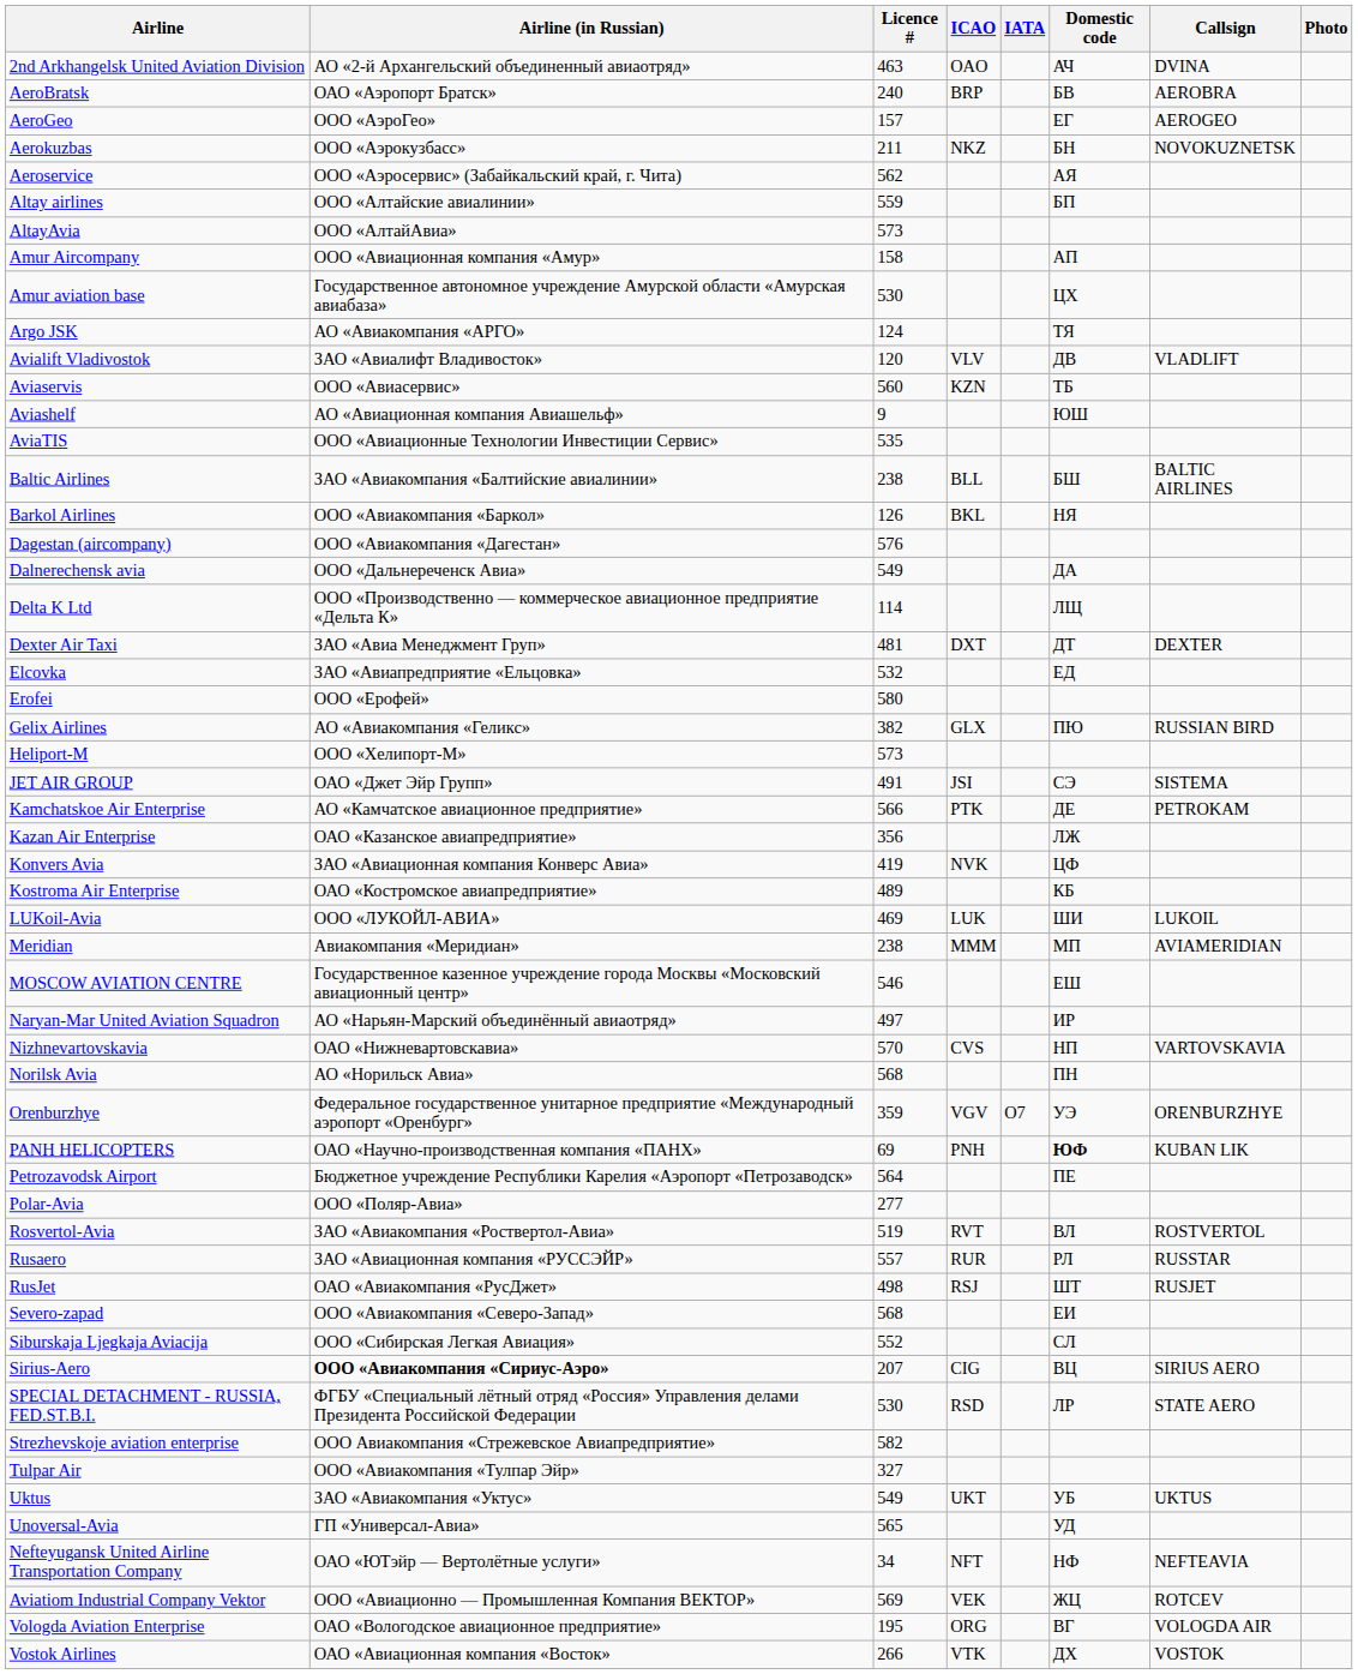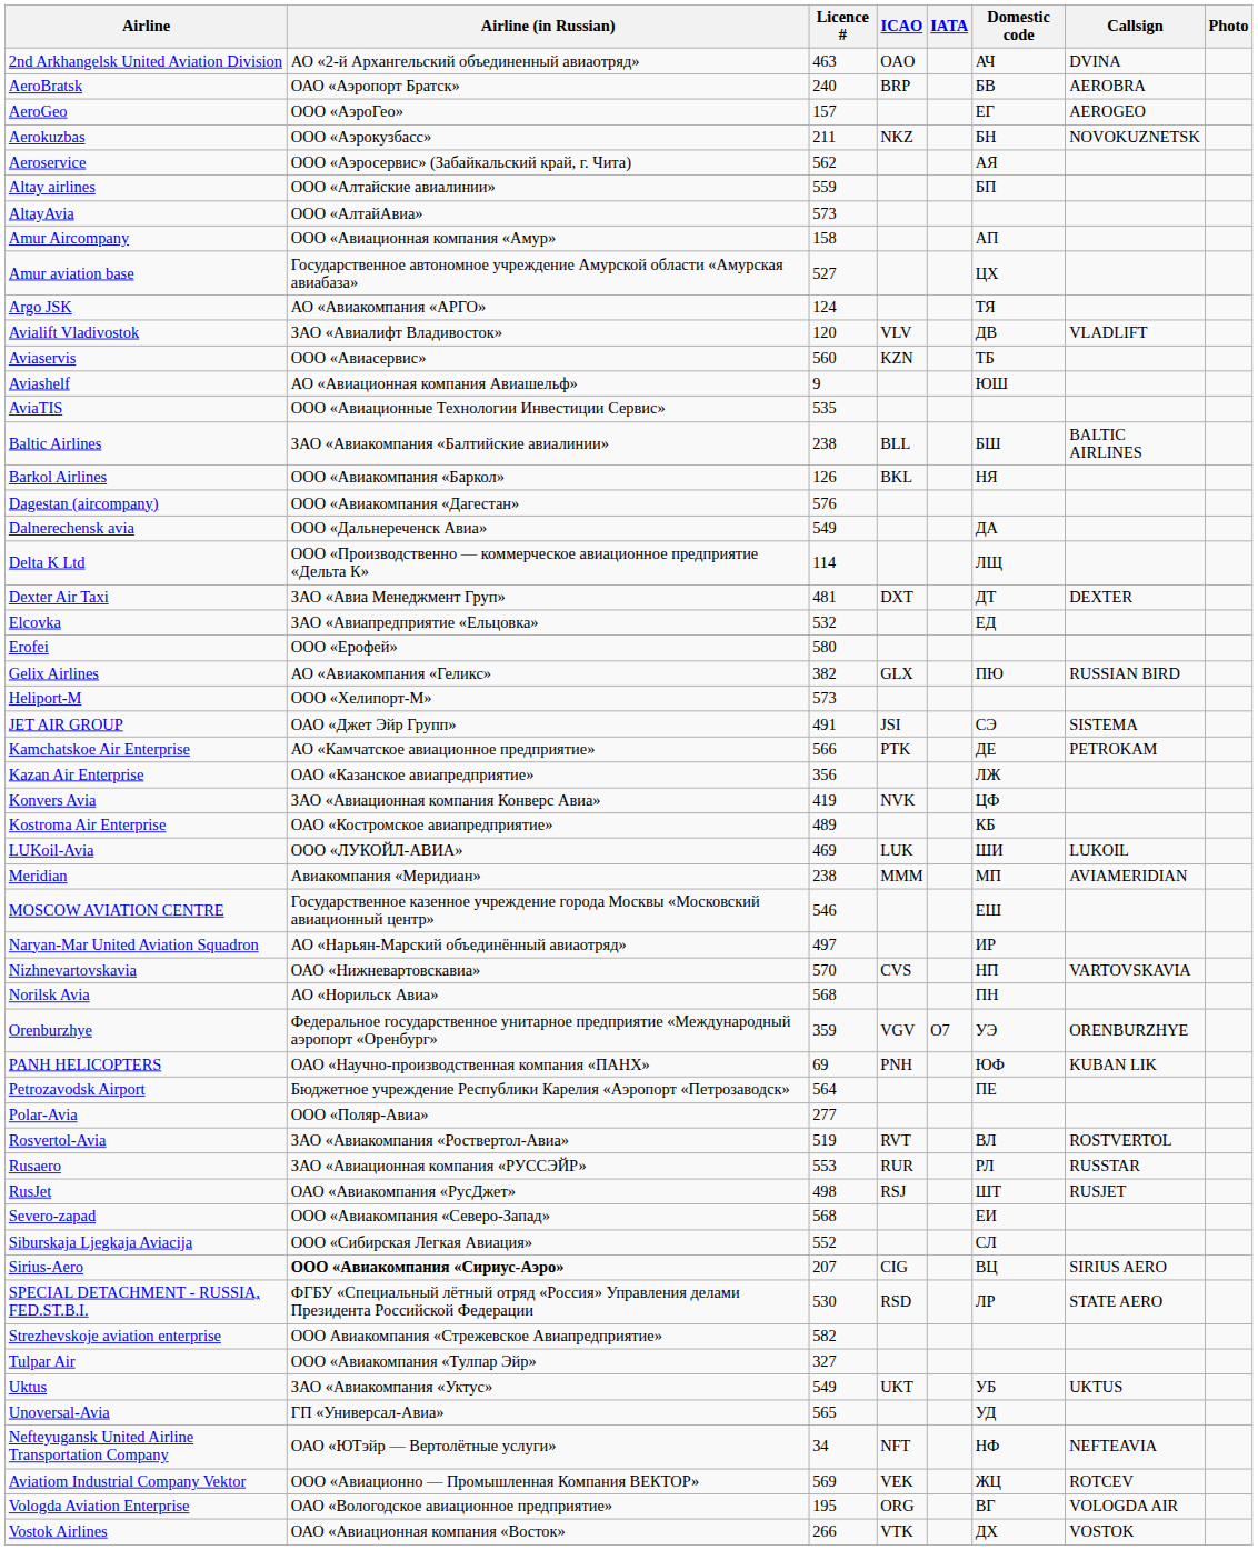 <table class="wikitable sortable">
 <tr valign="middle">
 <th>Airline</th>
 <th>Airline (in Russian)</th>
 <th>Licence #</th>
 <th><a href='#'>ICAO</a></th>
 <th><a href='#'>IATA</a></th>
 <th>Domestic code</th>
 <th>Callsign</th>
 <th>Photo</th>
 </tr>
 <tr>
 <td><a href='#'>2nd Arkhangelsk United Aviation Division</a></td>
 <td>АО «2-й Архангельский объединенный авиаотряд»</td>
 <td>463</td>
 <td>OAO</td>
 <td></td>
 <td>АЧ</td>
 <td>DVINA</td>
 <td></td>
 </tr>
 <tr>
 <td><a href='#'>AeroBratsk</a></td>
 <td>ОАО «Аэропорт Братск»</td>
 <td>240</td>
 <td>BRP</td>
 <td></td>
 <td>БВ</td>
 <td>AEROBRA</td>
 <td></td>
 </tr>
 <tr>
 <td><a href='#'>AeroGeo</a></td>
 <td>ООО «АэроГео»</td>
 <td>157</td>
 <td></td>
 <td></td>
 <td>ЕГ</td>
 <td>AEROGEO</td>
 <td></td>
 </tr>
 <tr>
 <td><a href='#'>Aerokuzbas</a></td>
 <td>ООО «Аэрокузбасс»</td>
 <td>211</td>
 <td>NKZ</td>
 <td></td>
 <td>БН</td>
 <td>NOVOKUZNETSK</td>
 <td></td>
 </tr>
 <tr>
 <td><a href='#'>Aeroservice</a></td>
 <td>ООО «Аэросервис» (Забайкальский край, г. Чита)</td>
 <td>562</td>
 <td></td>
 <td></td>
 <td>АЯ</td>
 <td></td>
 <td></td>
 </tr>
 <tr>
 <td><a href='#'>Altay airlines</a></td>
 <td>ООО «Алтайские авиалинии»</td>
 <td>559</td>
 <td></td>
 <td></td>
 <td>БП</td>
 <td></td>
 <td></td>
 </tr>
 <tr>
 <td><a href='#'>AltayAvia</a></td>
 <td>ООО «АлтайАвиа»</td>
 <td>573</td>
 <td></td>
 <td></td>
 <td></td>
 <td></td>
 <td></td>
 </tr>
 <tr>
 <td><a href='#'>Amur Aircompany</a></td>
 <td>ООО «Авиационная компания «Амур»</td>
 <td>158</td>
 <td></td>
 <td></td>
 <td>АП</td>
 <td></td>
 <td></td>
 </tr>
 <tr>
 <td><a href='#'>Amur aviation base</a></td>
 <td>Государственное автономное учреждение Амурской области «Амурская авиабаза»</td>
-<td>530</td>
+<td>527</td>
 <td></td>
 <td></td>
 <td>ЦХ</td>
 <td></td>
 <td></td>
 </tr>
 <tr>
 <td><a href='#'>Argo JSK</a></td>
 <td>АО «Авиакомпания «АРГО»</td>
 <td>124</td>
 <td></td>
 <td></td>
 <td>ТЯ</td>
 <td></td>
 <td></td>
 </tr>
 <tr>
 <td><a href='#'>Avialift Vladivostok</a></td>
 <td>ЗАО «Авиалифт Владивосток»</td>
 <td>120</td>
 <td>VLV</td>
 <td></td>
 <td>ДВ</td>
 <td>VLADLIFT</td>
 <td></td>
 </tr>
 <tr>
 <td><a href='#'>Aviaservis</a></td>
 <td>ООО «Авиасервис»</td>
 <td>560</td>
 <td>KZN</td>
 <td></td>
 <td>ТБ</td>
 <td></td>
 <td></td>
 </tr>
 <tr>
 <td><a href='#'>Aviashelf</a></td>
 <td>АО «Авиационная компания Авиашельф»</td>
 <td>9</td>
 <td></td>
 <td></td>
 <td>ЮШ</td>
 <td></td>
 <td></td>
 </tr>
 <tr>
 <td><a href='#'>AviaTIS</a></td>
 <td>ООО «Авиационные Технологии Инвестиции Сервис»</td>
 <td>535</td>
 <td></td>
 <td></td>
 <td></td>
 <td></td>
 <td></td>
 </tr>
 <tr>
 <td><a href='#'>Baltic Airlines</a></td>
 <td>ЗАО «Авиакомпания «Балтийские авиалинии»</td>
 <td>238</td>
 <td>BLL</td>
 <td></td>
 <td>БШ</td>
 <td>BALTIC AIRLINES</td>
 <td></td>
 </tr>
 <tr>
 <td><a href='#'>Barkol Airlines</a></td>
 <td>ООО «Авиакомпания «Баркол»</td>
 <td>126</td>
 <td>BKL</td>
 <td></td>
 <td>НЯ</td>
 <td></td>
 <td></td>
 </tr>
 <tr>
 <td><a href='#'>Dagestan (aircompany)</a></td>
 <td>ООО «Авиакомпания «Дагестан»</td>
 <td>576</td>
 <td></td>
 <td></td>
 <td></td>
 <td></td>
 <td></td>
 </tr>
 <tr>
 <td><a href='#'>Dalnerechensk avia</a></td>
 <td>ООО «Дальнереченск Авиа»</td>
 <td>549</td>
 <td></td>
 <td></td>
 <td>ДА</td>
 <td></td>
 <td></td>
 </tr>
 <tr>
 <td><a href='#'>Delta K Ltd</a></td>
 <td>ООО «Производственно — коммерческое авиационное предприятие «Дельта К»</td>
 <td>114</td>
 <td></td>
 <td></td>
 <td>ЛЩ</td>
 <td></td>
 <td></td>
 </tr>
 <tr>
 <td><a href='#'>Dexter Air Taxi</a></td>
 <td>ЗАО «Авиа Менеджмент Груп»</td>
 <td>481</td>
 <td>DXT</td>
 <td></td>
 <td>ДТ</td>
 <td>DEXTER</td>
 <td></td>
 </tr>
 <tr>
 <td><a href='#'>Elcovka</a></td>
 <td>ЗАО «Авиапредприятие «Ельцовка»</td>
 <td>532</td>
 <td></td>
 <td></td>
 <td>ЕД</td>
 <td></td>
 <td></td>
 </tr>
 <tr>
 <td><a href='#'>Erofei</a></td>
 <td>ООО «Ерофей»</td>
 <td>580</td>
 <td></td>
 <td></td>
 <td></td>
 <td></td>
 <td></td>
 </tr>
 <tr>
 <td><a href='#'>Gelix Airlines</a></td>
 <td>АО «Авиакомпания «Геликс»</td>
 <td>382</td>
 <td>GLX</td>
 <td></td>
 <td>ПЮ</td>
 <td>RUSSIAN BIRD</td>
 <td></td>
 </tr>
 <tr>
 <td><a href='#'>Heliport-M</a></td>
 <td>ООО «Хелипорт-М»</td>
 <td>573</td>
 <td></td>
 <td></td>
 <td></td>
 <td></td>
 <td></td>
 </tr>
 <tr>
 <td><a href='#'>JET AIR GROUP</a></td>
 <td>ОАО «Джет Эйр Групп»</td>
 <td>491</td>
 <td>JSI</td>
 <td></td>
 <td>СЭ</td>
 <td>SISTEMA</td>
 <td></td>
 </tr>
 <tr>
 <td><a href='#'>Kamchatskoe Air Enterprise</a></td>
 <td>АО «Камчатское авиационное предприятие»</td>
 <td>566</td>
 <td>PTK</td>
 <td></td>
 <td>ДЕ</td>
 <td>PETROKAM</td>
 <td></td>
 </tr>
 <tr>
 <td><a href='#'>Kazan Air Enterprise</a></td>
 <td>ОАО «Казанское авиапредприятие»</td>
 <td>356</td>
 <td></td>
 <td></td>
 <td>ЛЖ</td>
 <td></td>
 <td></td>
 </tr>
 <tr>
 <td><a href='#'>Konvers Avia</a></td>
 <td>ЗАО «Авиационная компания Конверс Авиа»</td>
 <td>419</td>
 <td>NVK</td>
 <td></td>
 <td>ЦФ</td>
 <td></td>
 <td></td>
 </tr>
 <tr>
 <td><a href='#'>Kostroma Air Enterprise</a></td>
 <td>ОАО «Костромское авиапредприятие»</td>
 <td>489</td>
 <td></td>
 <td></td>
 <td>КБ</td>
 <td></td>
 <td></td>
 </tr>
 <tr>
 <td><a href='#'>LUKoil-Avia</a></td>
 <td>ООО «ЛУКОЙЛ-АВИА»</td>
 <td>469</td>
 <td>LUK</td>
 <td></td>
 <td>ШИ</td>
 <td>LUKOIL</td>
 <td></td>
 </tr>
 <tr>
 <td><a href='#'>Meridian</a></td>
 <td>Авиакомпания «Меридиан»</td>
 <td>238</td>
 <td>MMM</td>
 <td></td>
 <td>МП</td>
 <td>AVIAMERIDIAN</td>
 <td></td>
 </tr>
 <tr>
 <td><a href='#'>MOSCOW AVIATION CENTRE</a></td>
 <td>Государственное казенное учреждение города Москвы «Московский авиационный центр»</td>
 <td>546</td>
 <td></td>
 <td></td>
 <td>ЕШ</td>
 <td></td>
 <td></td>
 </tr>
 <tr>
 <td><a href='#'>Naryan-Mar United Aviation Squadron</a></td>
 <td>АО «Нарьян-Марский объединённый авиаотряд»</td>
 <td>497</td>
 <td></td>
 <td></td>
 <td>ИР</td>
 <td></td>
 <td></td>
 </tr>
 <tr>
 <td><a href='#'>Nizhnevartovskavia</a></td>
 <td>ОАО «Нижневартовскавиа»</td>
 <td>570</td>
 <td>CVS</td>
 <td></td>
 <td>НП</td>
 <td>VARTOVSKAVIA</td>
 <td></td>
 </tr>
 <tr>
 <td><a href='#'>Norilsk Avia</a></td>
 <td>АО «Норильск Авиа»</td>
 <td>568</td>
 <td></td>
 <td></td>
 <td>ПН</td>
 <td></td>
 <td></td>
 </tr>
 <tr>
 <td><a href='#'>Orenburzhye</a></td>
 <td>Федеральное государственное унитарное предприятие «Международный аэропорт «Оренбург»</td>
 <td>359</td>
 <td>VGV</td>
 <td>O7</td>
 <td>УЭ</td>
 <td>ORENBURZHYE</td>
 <td></td>
 </tr>
 <tr>
 <td><a href='#'>PANH HELICOPTERS</a></td>
 <td>ОАО «Научно-производственная компания «ПАНХ»</td>
 <td>69</td>
 <td>PNH</td>
 <td></td>
-<td><strong>ЮФ</strong></td>
+<td>ЮФ</td>
 <td>KUBAN LIK</td>
 <td></td>
 </tr>
 <tr>
 <td><a href='#'>Petrozavodsk Airport</a></td>
 <td>Бюджетное учреждение Республики Карелия «Аэропорт «Петрозаводск»</td>
 <td>564</td>
 <td></td>
 <td></td>
 <td>ПЕ</td>
 <td></td>
 <td></td>
 </tr>
 <tr>
 <td><a href='#'>Polar-Avia</a></td>
 <td>ООО «Поляр-Авиа»</td>
 <td>277</td>
 <td></td>
 <td></td>
 <td></td>
 <td></td>
 <td></td>
 </tr>
 <tr>
 <td><a href='#'>Rosvertol-Avia</a></td>
 <td>ЗАО «Авиакомпания «Роствертол-Авиа»</td>
 <td>519</td>
 <td>RVT</td>
 <td></td>
 <td>ВЛ</td>
 <td>ROSTVERTOL</td>
 <td></td>
 </tr>
 <tr>
 <td><a href='#'>Rusaero</a></td>
 <td>ЗАО «Авиационная компания «РУССЭЙР»</td>
-<td>557</td>
+<td>553</td>
 <td>RUR</td>
 <td></td>
 <td>РЛ</td>
 <td>RUSSTAR</td>
 <td></td>
 </tr>
 <tr>
 <td><a href='#'>RusJet</a></td>
 <td>ОАО «Авиакомпания «РусДжет»</td>
 <td>498</td>
 <td>RSJ</td>
 <td></td>
 <td>ШТ</td>
 <td>RUSJET</td>
 <td></td>
 </tr>
 <tr>
 <td><a href='#'>Severo-zapad</a></td>
 <td>ООО «Авиакомпания «Северо-Запад»</td>
 <td>568</td>
 <td></td>
 <td></td>
 <td>ЕИ</td>
 <td></td>
 <td></td>
 </tr>
 <tr>
 <td><a href='#'>Siburskaja Ljegkaja Aviacija</a></td>
 <td>ООО «Сибирская Легкая Авиация»</td>
 <td>552</td>
 <td></td>
 <td></td>
 <td>СЛ</td>
 <td></td>
 <td></td>
 </tr>
 <tr>
 <td><a href='#'>Sirius-Aero</a></td>
 <td><strong>ООО «Авиакомпания «Сириус-Аэро»</strong></td>
 <td>207</td>
 <td>CIG</td>
 <td></td>
 <td>ВЦ</td>
 <td>SIRIUS AERO</td>
 <td></td>
 </tr>
 <tr>
 <td><a href='#'>SPECIAL DETACHMENT - RUSSIA, FED.ST.B.I.</a></td>
 <td>ФГБУ «Специальный лётный отряд «Россия» Управления делами Президента Российской Федерации</td>
 <td>530</td>
 <td>RSD</td>
 <td></td>
 <td>ЛР</td>
 <td>STATE AERO</td>
 <td></td>
 </tr>
 <tr>
 <td><a href='#'>Strezhevskoje aviation enterprise</a></td>
 <td>ООО Авиакомпания «Стрежевское Авиапредприятие»</td>
 <td>582</td>
 <td></td>
 <td></td>
 <td></td>
 <td></td>
 <td></td>
 </tr>
 <tr>
 <td><a href='#'>Tulpar Air</a></td>
 <td>ООО «Авиакомпания «Тулпар Эйр»</td>
 <td>327</td>
 <td></td>
 <td></td>
 <td></td>
 <td></td>
 <td></td>
 </tr>
 <tr>
 <td><a href='#'>Uktus</a></td>
 <td>ЗАО «Авиакомпания «Уктус»</td>
 <td>549</td>
 <td>UKT</td>
 <td></td>
 <td>УБ</td>
 <td>UKTUS</td>
 <td></td>
 </tr>
 <tr>
 <td><a href='#'>Unoversal-Avia</a></td>
 <td>ГП «Универсал-Авиа»</td>
 <td>565</td>
 <td></td>
 <td></td>
 <td>УД</td>
 <td></td>
 <td></td>
 </tr>
 <tr>
 <td><a href='#'>Nefteyugansk United Airline Transportation Company</a></td>
 <td>ОАО «ЮТэйр — Вертолётные услуги»</td>
 <td>34</td>
 <td>NFT</td>
 <td></td>
 <td>НФ</td>
 <td>NEFTEAVIA</td>
 <td></td>
 </tr>
 <tr>
 <td><a href='#'>Aviatiom Industrial Company Vektor</a></td>
 <td>ООО «Авиационно — Промышленная Компания ВЕКТОР»</td>
 <td>569</td>
 <td>VEK</td>
 <td></td>
 <td>ЖЦ</td>
 <td>ROTCEV</td>
 <td></td>
 </tr>
 <tr>
 <td><a href='#'>Vologda Aviation Enterprise</a></td>
 <td>ОАО «Вологодское авиационное предприятие»</td>
 <td>195</td>
 <td>ORG</td>
 <td></td>
 <td>ВГ</td>
 <td>VOLOGDA AIR</td>
 <td></td>
 </tr>
 <tr>
 <td><a href='#'>Vostok Airlines</a></td>
 <td>ОАО «Авиационная компания «Восток»</td>
 <td>266</td>
 <td>VTK</td>
 <td></td>
 <td>ДХ</td>
 <td>VOSTOK</td>
 <td></td>
 </tr>
 </table>
